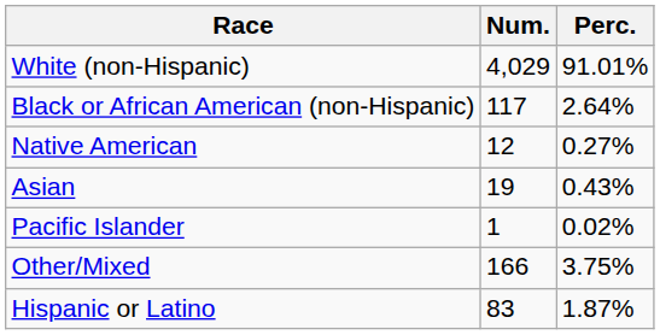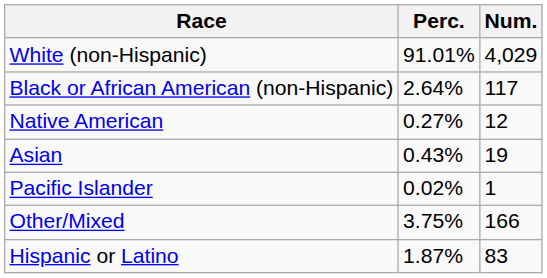 <table class="wikitable">
 <tr>
 <th>Race</th>
+<th>Perc.</th>
 <th>Num.</th>
-<th>Perc.</th>
 </tr>
 <tr>
 <td><a href='#'>White</a> (non-Hispanic)</td>
+<td>91.01%</td>
 <td>4,029</td>
-<td>91.01%</td>
 </tr>
 <tr>
 <td><a href='#'>Black or African American</a> (non-Hispanic)</td>
+<td>2.64%</td>
 <td>117</td>
-<td>2.64%</td>
 </tr>
 <tr>
 <td><a href='#'>Native American</a></td>
+<td>0.27%</td>
 <td>12</td>
-<td>0.27%</td>
 </tr>
 <tr>
 <td><a href='#'>Asian</a></td>
+<td>0.43%</td>
 <td>19</td>
-<td>0.43%</td>
 </tr>
 <tr>
 <td><a href='#'>Pacific Islander</a></td>
+<td>0.02%</td>
 <td>1</td>
-<td>0.02%</td>
 </tr>
 <tr>
 <td><a href='#'>Other/Mixed</a></td>
+<td>3.75%</td>
 <td>166</td>
-<td>3.75%</td>
 </tr>
 <tr>
 <td><a href='#'>Hispanic</a> or <a href='#'>Latino</a></td>
+<td>1.87%</td>
 <td>83</td>
-<td>1.87%</td>
 </tr>
 </table>
